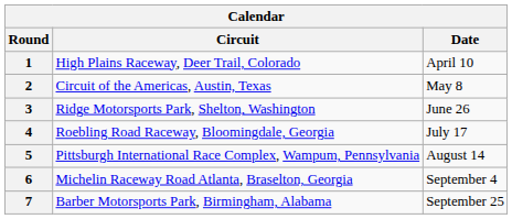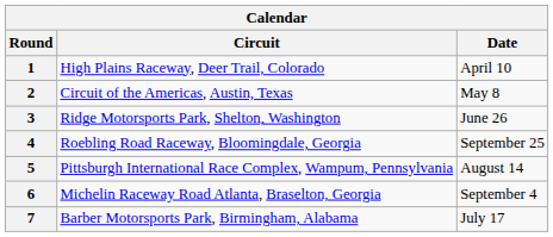 <table class="wikitable" style="font-size: 85%">
 <tr>
 <th colspan=7>Calendar</th>
 </tr>
 <tr>
 <th>Round</th>
 <th>Circuit</th>
 <th>Date</th>
 </tr>
 <tr>
 <th rowspan=>1</th>
 <td rowspan=> <a href='#'>High Plains Raceway</a>, <a href='#'>Deer Trail, Colorado</a></td>
 <td>April 10</td>
 </tr>
 <tr>
 <th rowspan=>2</th>
 <td rowspan=> <a href='#'>Circuit of the Americas</a>, <a href='#'>Austin, Texas</a></td>
 <td>May 8</td>
 </tr>
 <tr>
 <th rowspan=>3</th>
 <td rowspan=> <a href='#'>Ridge Motorsports Park</a>, <a href='#'>Shelton, Washington</a></td>
 <td>June 26</td>
 </tr>
 <tr>
 <th rowspan=>4</th>
 <td rowspan=> <a href='#'>Roebling Road Raceway</a>, <a href='#'>Bloomingdale, Georgia</a></td>
-<td>July 17</td>
+<td>September 25</td>
 </tr>
 <tr>
 <th rowspan=>5</th>
 <td rowspan=> <a href='#'>Pittsburgh International Race Complex</a>, <a href='#'>Wampum, Pennsylvania</a></td>
 <td>August 14</td>
 </tr>
 <tr>
 <th rowspan=>6</th>
 <td rowspan=> <a href='#'>Michelin Raceway Road Atlanta</a>, <a href='#'>Braselton, Georgia</a></td>
 <td>September 4</td>
 </tr>
 <tr>
 <th rowspan=>7</th>
 <td rowspan=> <a href='#'>Barber Motorsports Park</a>, <a href='#'>Birmingham, Alabama</a></td>
-<td>September 25</td>
+<td>July 17</td>
 </tr>
 </table>
